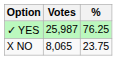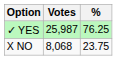 <table class="wikitable">
 <tr>
 <th>Option</th>
 <th>Votes</th>
 <th>%</th>
 </tr>
 <tr>
 <td style=background:#bbf8be>✓ YES</td>
 <td style=background:#bbf8be>25,987</td>
 <td style=background:#bbf8be>76.25</td>
 </tr>
 <tr>
 <td>X NO</td>
-<td>8,065</td>
+<td>8,068</td>
 <td>23.75</td>
 </tr>
 </table>
